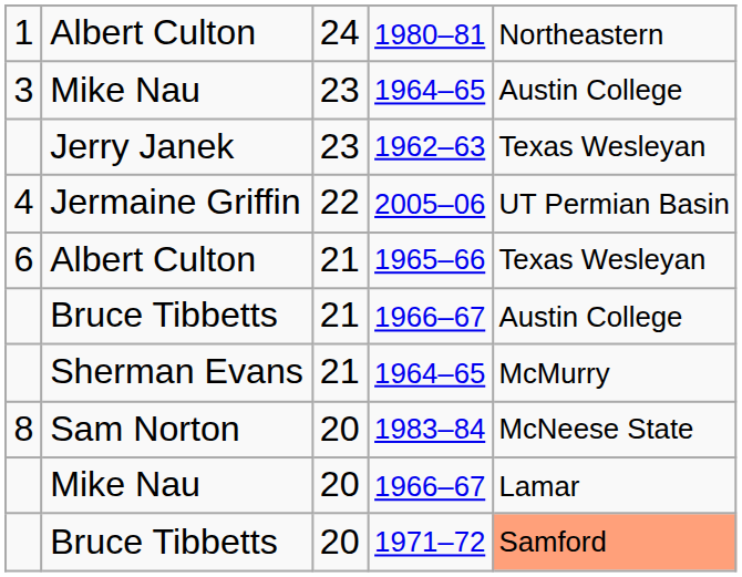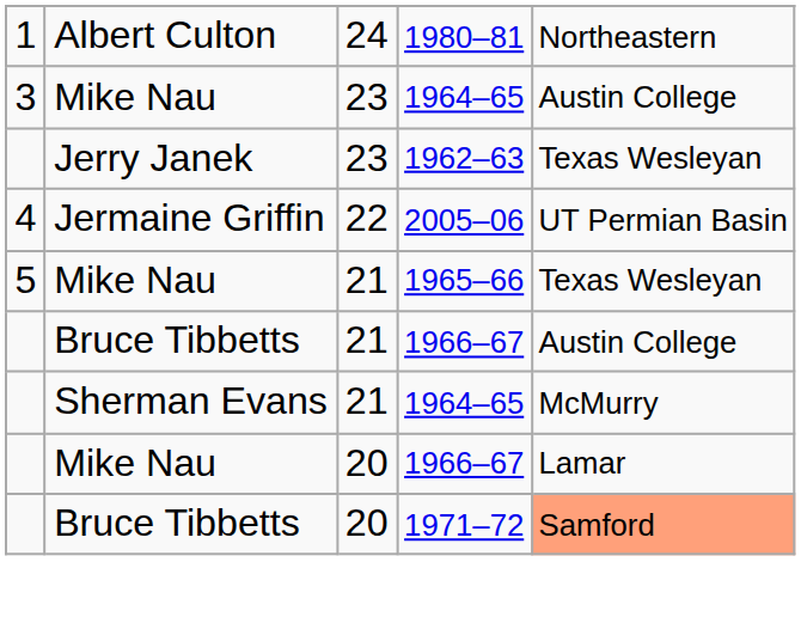 <table class="wikitable">
 <tr>
 </tr>
 <tr>
 <td>1</td>
 <td>Albert Culton</td>
 <td>24</td>
 <td style="font-size:80%;"><a href='#'>1980–81</a></td>
 <td style="font-size:80%;">Northeastern</td>
 </tr>
 <tr>
 <td>3</td>
 <td>Mike Nau</td>
 <td>23</td>
 <td style="font-size:80%;"><a href='#'>1964–65</a></td>
 <td style="font-size:80%;">Austin College</td>
 </tr>
 <tr>
 <td></td>
 <td>Jerry Janek</td>
 <td>23</td>
 <td style="font-size:80%;"><a href='#'>1962–63</a></td>
 <td style="font-size:80%;">Texas Wesleyan</td>
 </tr>
 <tr>
 <td>4</td>
 <td>Jermaine Griffin</td>
 <td>22</td>
 <td style="font-size:80%;"><a href='#'>2005–06</a></td>
 <td style="font-size:80%;">UT Permian Basin</td>
 </tr>
 <tr>
-<td>6</td>
-<td>Albert Culton</td>
+<td>5</td>
+<td>Mike Nau</td>
 <td>21</td>
 <td style="font-size:80%;"><a href='#'>1965–66</a></td>
 <td style="font-size:80%;">Texas Wesleyan</td>
 </tr>
 <tr>
 <td></td>
 <td>Bruce Tibbetts</td>
 <td>21</td>
 <td style="font-size:80%;"><a href='#'>1966–67</a></td>
 <td style="font-size:80%;">Austin College</td>
 </tr>
 <tr>
 <td></td>
 <td>Sherman Evans</td>
 <td>21</td>
 <td style="font-size:80%;"><a href='#'>1964–65</a></td>
 <td style="font-size:80%;">McMurry</td>
 </tr>
 <tr>
-<td>8</td>
-<td>Sam Norton</td>
-<td>20</td>
-<td style="font-size:80%;"><a href='#'>1983–84</a></td>
-<td style="font-size:80%;">McNeese State</td>
-</tr>
-<tr>
 <td></td>
 <td>Mike Nau</td>
 <td>20</td>
 <td style="font-size:80%;"><a href='#'>1966–67</a></td>
 <td style="font-size:80%;">Lamar</td>
 </tr>
 <tr>
 <td></td>
 <td>Bruce Tibbetts</td>
 <td>20</td>
 <td style="font-size:80%;"><a href='#'>1971–72</a></td>
 <td style="background: lightsalmon; font-size:80%;">Samford</td>
 </tr>
 </table>
